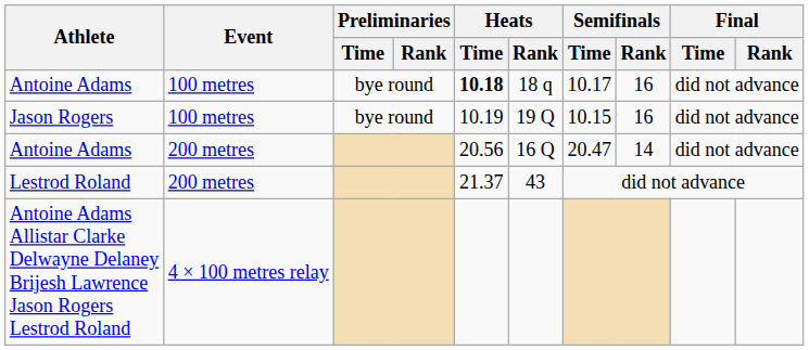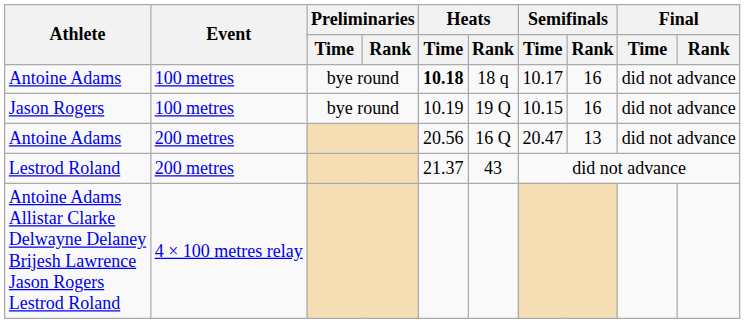 <table class=wikitable style="font-size:90%;">
 <tr>
 <th rowspan="2">Athlete</th>
 <th rowspan="2">Event</th>
 <th colspan="2">Preliminaries</th>
 <th colspan="2">Heats</th>
 <th colspan="2">Semifinals</th>
 <th colspan="2">Final</th>
 </tr>
 <tr>
 <th>Time</th>
 <th>Rank</th>
 <th>Time</th>
 <th>Rank</th>
 <th>Time</th>
 <th>Rank</th>
 <th>Time</th>
 <th>Rank</th>
 </tr>
 <tr style="border-top: single;">
 <td><a href='#'>Antoine Adams</a></td>
 <td><a href='#'>100 metres</a></td>
 <td align=center colspan=2>bye round</td>
 <td align=center><strong>10.18</strong></td>
 <td align=center>18 q</td>
 <td align=center>10.17</td>
 <td align=center>16</td>
 <td align=center colspan=2>did not advance</td>
 </tr>
 <tr style="border-top: single;">
 <td><a href='#'>Jason Rogers</a></td>
 <td><a href='#'>100 metres</a></td>
 <td align=center colspan=2>bye round</td>
 <td align=center>10.19</td>
 <td align=center>19 Q</td>
 <td align=center>10.15</td>
 <td align=center>16</td>
 <td align=center colspan=2>did not advance</td>
 </tr>
 <tr style="border-top: single;">
 <td><a href='#'>Antoine Adams</a></td>
 <td><a href='#'>200 metres</a></td>
 <td colspan= 2 bgcolor="wheat"></td>
 <td align=center>20.56</td>
 <td align=center>16 Q</td>
 <td align=center>20.47</td>
-<td align=center>14</td>
+<td align=center>13</td>
 <td align=center colspan=2>did not advance</td>
 </tr>
 <tr style="border-top: single;">
 <td><a href='#'>Lestrod Roland</a></td>
 <td><a href='#'>200 metres</a></td>
 <td colspan= 2 bgcolor="wheat"></td>
 <td align=center>21.37</td>
 <td align=center>43</td>
 <td align=center colspan=4>did not advance</td>
 </tr>
 <tr style="border-top: single;">
 <td><a href='#'>Antoine Adams</a><br><a href='#'>Allistar Clarke</a><br><a href='#'>Delwayne Delaney</a><br><a href='#'>Brijesh Lawrence</a><br><a href='#'>Jason Rogers</a><br><a href='#'>Lestrod Roland</a></td>
 <td><a href='#'>4 × 100 metres relay</a></td>
 <td colspan= 2 bgcolor="wheat"></td>
 <td align=center></td>
 <td align=center></td>
 <td colspan= 2 bgcolor="wheat"></td>
 <td align=center></td>
 <td align=center></td>
 </tr>
 </table>
